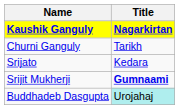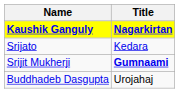 <table class="wikitable">
 <tr>
 <th>Name</th>
 <th>Title</th>
 </tr>
 <tr>
 <td style="background:#FFFF00"><strong><a href='#'>Kaushik Ganguly</a></strong></td>
 <td style="background:#FFFF00"><strong><a href='#'>Nagarkirtan</a></strong></td>
-</tr>
-<tr>
-<td><a href='#'>Churni Ganguly</a></td>
-<td><a href='#'>Tarikh</a></td>
 </tr>
 <tr>
 <td><a href='#'>Srijato</a></td>
 <td><a href='#'>Kedara</a></td>
 </tr>
 <tr>
 <td><a href='#'>Srijit Mukherji</a></td>
 <td><strong><a href='#'>Gumnaami</a></strong></td>
 </tr>
 <tr>
 <td><a href='#'>Buddhadeb Dasgupta</a></td>
-<td style="background: paleturquoise;">Urojahaj</td>
+<td>Urojahaj</td>
 </tr>
 </table>
